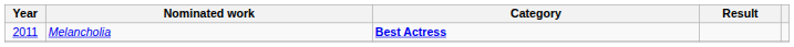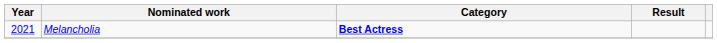 <table class="wikitable" style="width:85%;">
 <tr>
 <th width=5%>Year</th>
 <th style="width:40%;">Nominated work</th>
 <th style="width:40%;">Category</th>
 <th style="width:10%;">Result</th>
 <th width=1%></th>
 </tr>
 <tr>
-<td style="text-align:center;"><a href='#'>2011</a></td>
+<td style="text-align:center;"><a href='#'>2021</a></td>
 <td><em><a href='#'>Melancholia</a></em></td>
 <td><strong><a href='#'>Best Actress</a></strong></td>
 <td></td>
 <td style="text-align:center;"></td>
 </tr>
 <tr>
 </tr>
 </table>
